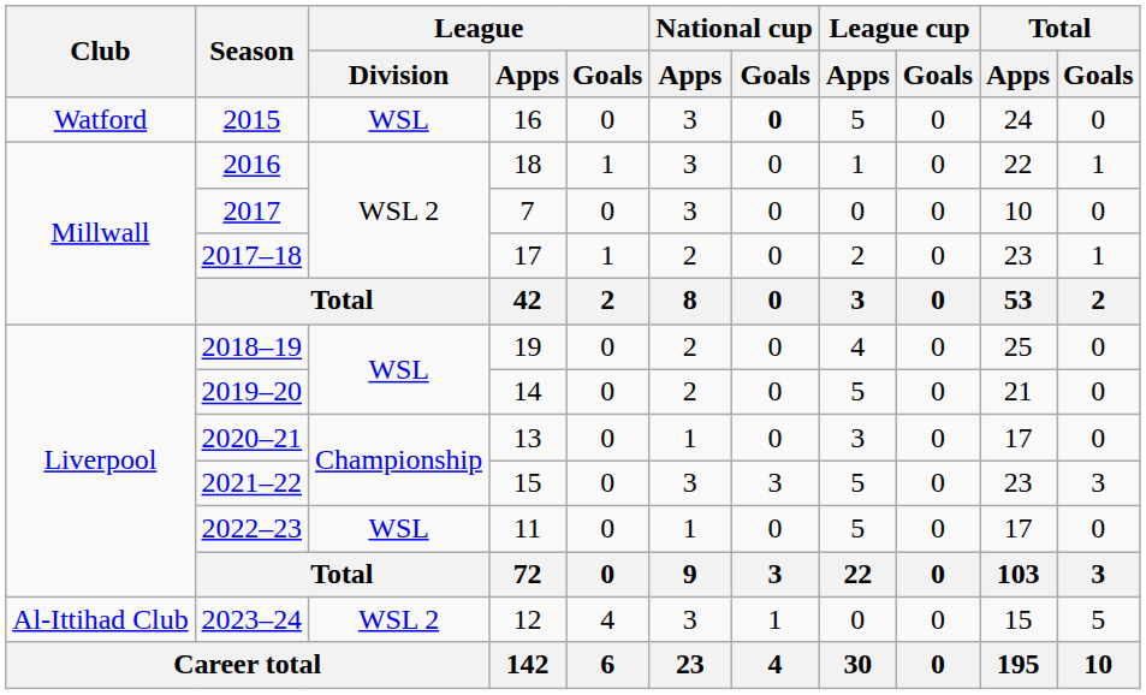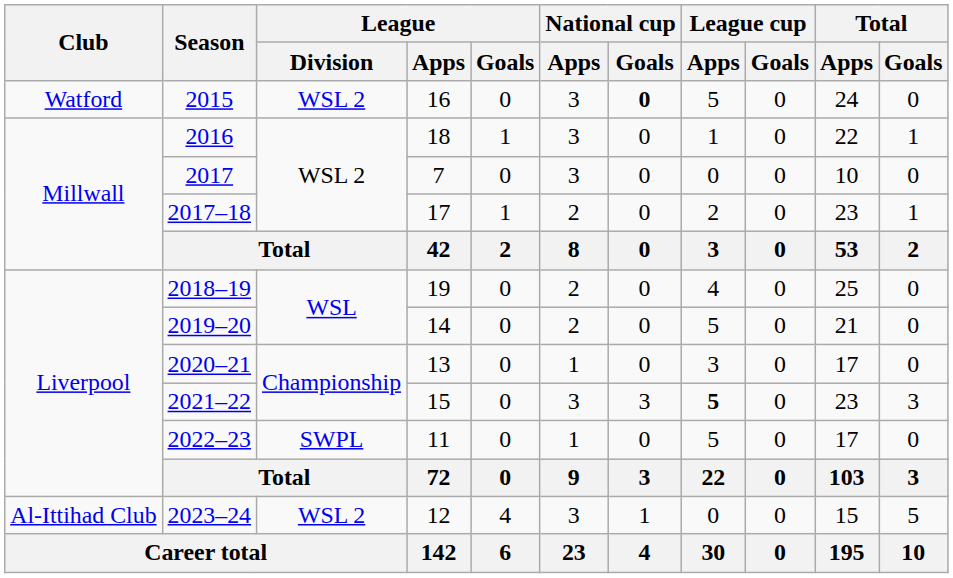 <table class="wikitable" style="text-align:center">
 <tr>
 <th rowspan="2">Club</th>
 <th rowspan="2">Season</th>
 <th colspan="3">League</th>
 <th colspan="2">National cup</th>
 <th colspan="2">League cup</th>
 <th colspan="2">Total</th>
 </tr>
 <tr>
 <th>Division</th>
 <th>Apps</th>
 <th>Goals</th>
 <th>Apps</th>
 <th>Goals</th>
 <th>Apps</th>
 <th>Goals</th>
 <th>Apps</th>
 <th>Goals</th>
 </tr>
 <tr>
 <td><a href='#'>Watford</a></td>
 <td><a href='#'>2015</a></td>
-<td><a href='#'>WSL</a></td>
+<td><a href='#'>WSL 2</a></td>
 <td>16</td>
 <td>0</td>
 <td>3</td>
 <td><strong>0</strong></td>
 <td>5</td>
 <td>0</td>
 <td>24</td>
 <td>0</td>
 </tr>
 <tr>
 <td rowspan="4"><a href='#'>Millwall</a></td>
 <td><a href='#'>2016</a></td>
 <td rowspan="3">WSL 2</td>
 <td>18</td>
 <td>1</td>
 <td>3</td>
 <td>0</td>
 <td>1</td>
 <td>0</td>
 <td>22</td>
 <td>1</td>
 </tr>
 <tr>
 <td><a href='#'>2017</a></td>
 <td>7</td>
 <td>0</td>
 <td>3</td>
 <td>0</td>
 <td>0</td>
 <td>0</td>
 <td>10</td>
 <td>0</td>
 </tr>
 <tr>
 <td><a href='#'>2017–18</a></td>
 <td>17</td>
 <td>1</td>
 <td>2</td>
 <td>0</td>
 <td>2</td>
 <td>0</td>
 <td>23</td>
 <td>1</td>
 </tr>
 <tr>
 <th colspan="2">Total</th>
 <th>42</th>
 <th>2</th>
 <th>8</th>
 <th>0</th>
 <th>3</th>
 <th>0</th>
 <th>53</th>
 <th>2</th>
 </tr>
 <tr>
 <td rowspan="6"><a href='#'>Liverpool</a></td>
 <td><a href='#'>2018–19</a></td>
 <td rowspan="2"><a href='#'>WSL</a></td>
 <td>19</td>
 <td>0</td>
 <td>2</td>
 <td>0</td>
 <td>4</td>
 <td>0</td>
 <td>25</td>
 <td>0</td>
 </tr>
 <tr>
 <td><a href='#'>2019–20</a></td>
 <td>14</td>
 <td>0</td>
 <td>2</td>
 <td>0</td>
 <td>5</td>
 <td>0</td>
 <td>21</td>
 <td>0</td>
 </tr>
 <tr>
 <td><a href='#'>2020–21</a></td>
 <td rowspan="2"><a href='#'>Championship</a></td>
 <td>13</td>
 <td>0</td>
 <td>1</td>
 <td>0</td>
 <td>3</td>
 <td>0</td>
 <td>17</td>
 <td>0</td>
 </tr>
 <tr>
 <td><a href='#'>2021–22</a></td>
 <td>15</td>
 <td>0</td>
 <td>3</td>
 <td>3</td>
-<td>5</td>
+<td><strong>5</strong></td>
 <td>0</td>
 <td>23</td>
 <td>3</td>
 </tr>
 <tr>
 <td><a href='#'>2022–23</a></td>
-<td><a href='#'>WSL</a></td>
+<td><a href='#'>SWPL</a></td>
 <td>11</td>
 <td>0</td>
 <td>1</td>
 <td>0</td>
 <td>5</td>
 <td>0</td>
 <td>17</td>
 <td>0</td>
 </tr>
 <tr>
 <th colspan="2">Total</th>
 <th>72</th>
 <th>0</th>
 <th>9</th>
 <th>3</th>
 <th>22</th>
 <th>0</th>
 <th>103</th>
 <th>3</th>
 </tr>
 <tr>
 <td><a href='#'>Al-Ittihad Club</a></td>
 <td><a href='#'>2023–24</a></td>
 <td><a href='#'>WSL 2</a></td>
 <td>12</td>
 <td>4</td>
 <td>3</td>
 <td>1</td>
 <td>0</td>
 <td>0</td>
 <td>15</td>
 <td>5</td>
 </tr>
 <tr>
 <th colspan="3">Career total</th>
 <th>142</th>
 <th>6</th>
 <th>23</th>
 <th>4</th>
 <th>30</th>
 <th>0</th>
 <th>195</th>
 <th>10</th>
 </tr>
 </table>
